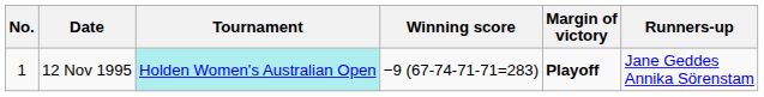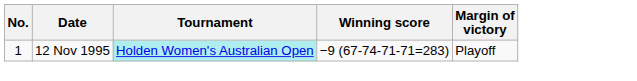 <table class="wikitable" style="font-size:95%;">
 <tr>
 <th>No.</th>
 <th>Date</th>
 <th>Tournament</th>
 <th>Winning score</th>
 <th>Margin of<br>victory</th>
-<th>Runners-up</th>
 </tr>
 <tr>
 <td align=center>1</td>
 <td>12 Nov 1995</td>
 <td style="background: paleturquoise;"><a href='#'>Holden Women's Australian Open</a></td>
 <td>−9 (67-74-71-71=283)</td>
-<td><strong>Playoff</strong></td>
-<td> <a href='#'>Jane Geddes</a><br> <a href='#'>Annika Sörenstam</a></td>
+<td>Playoff</td>
 </tr>
 </table>
